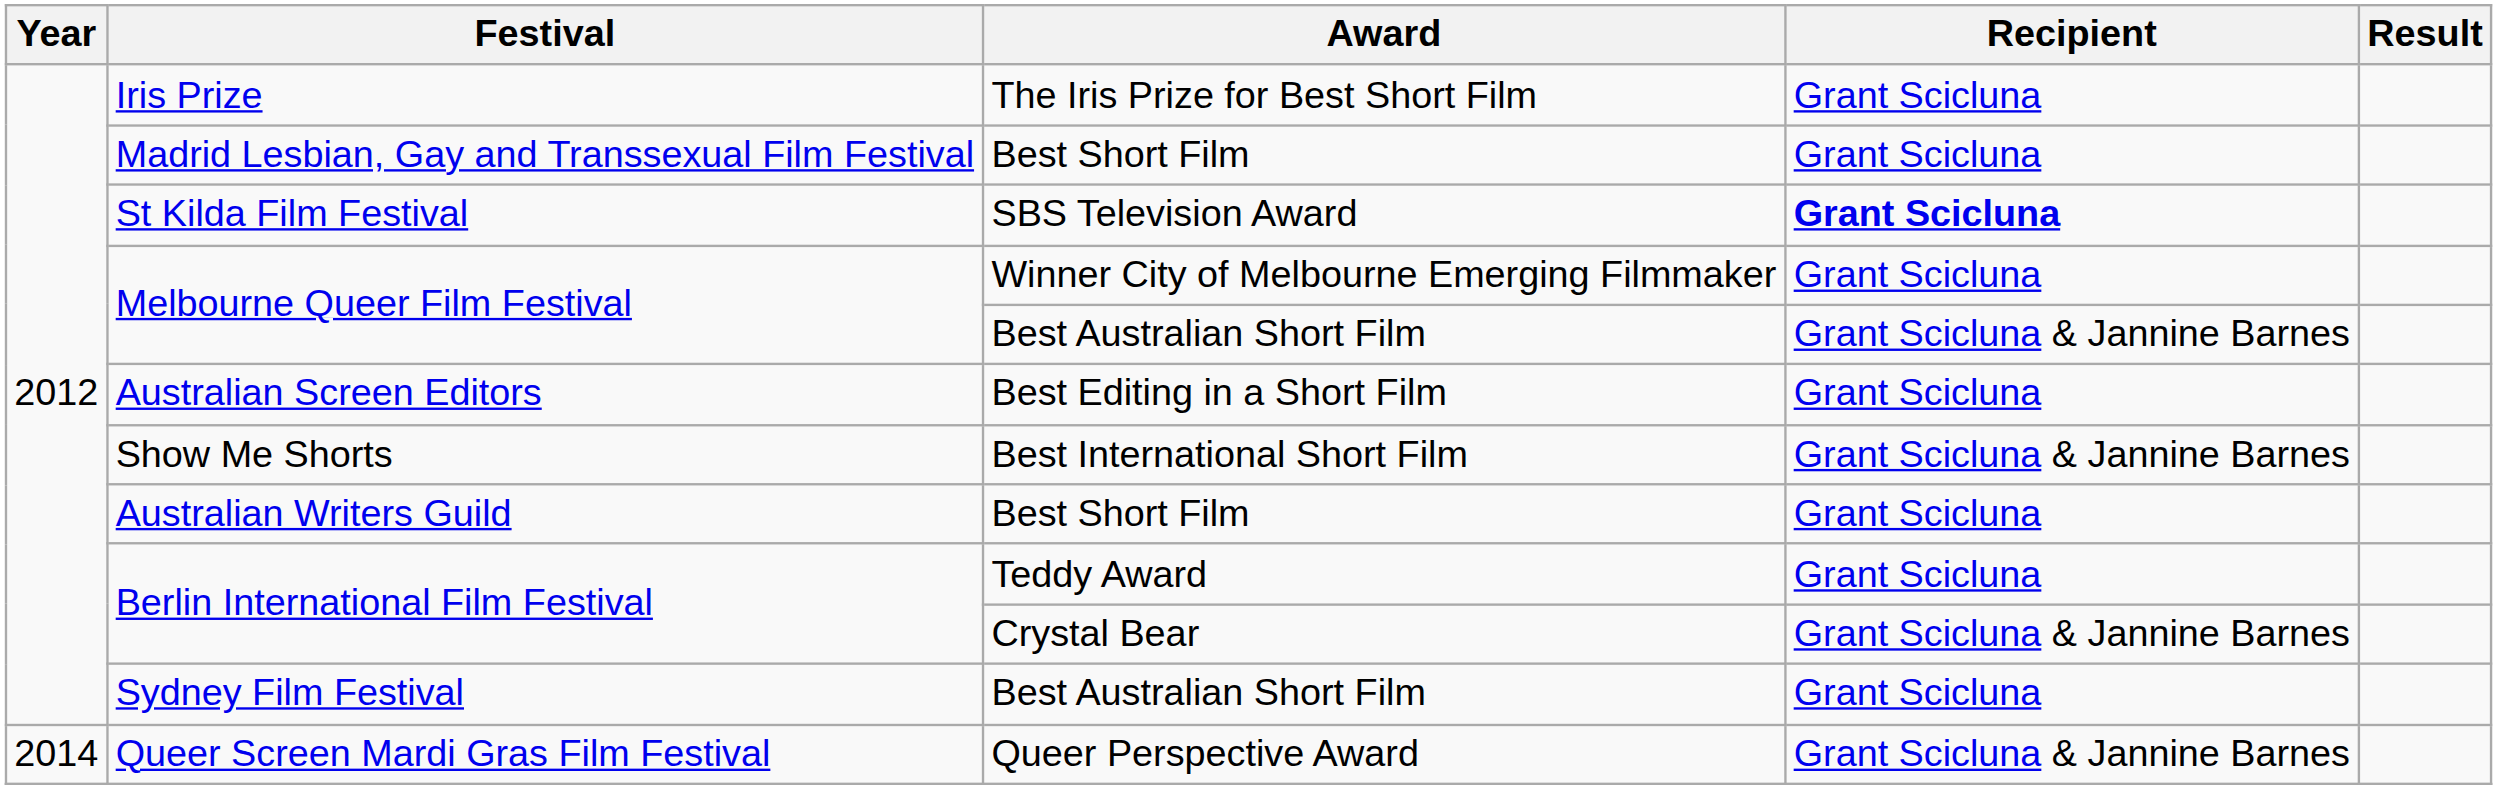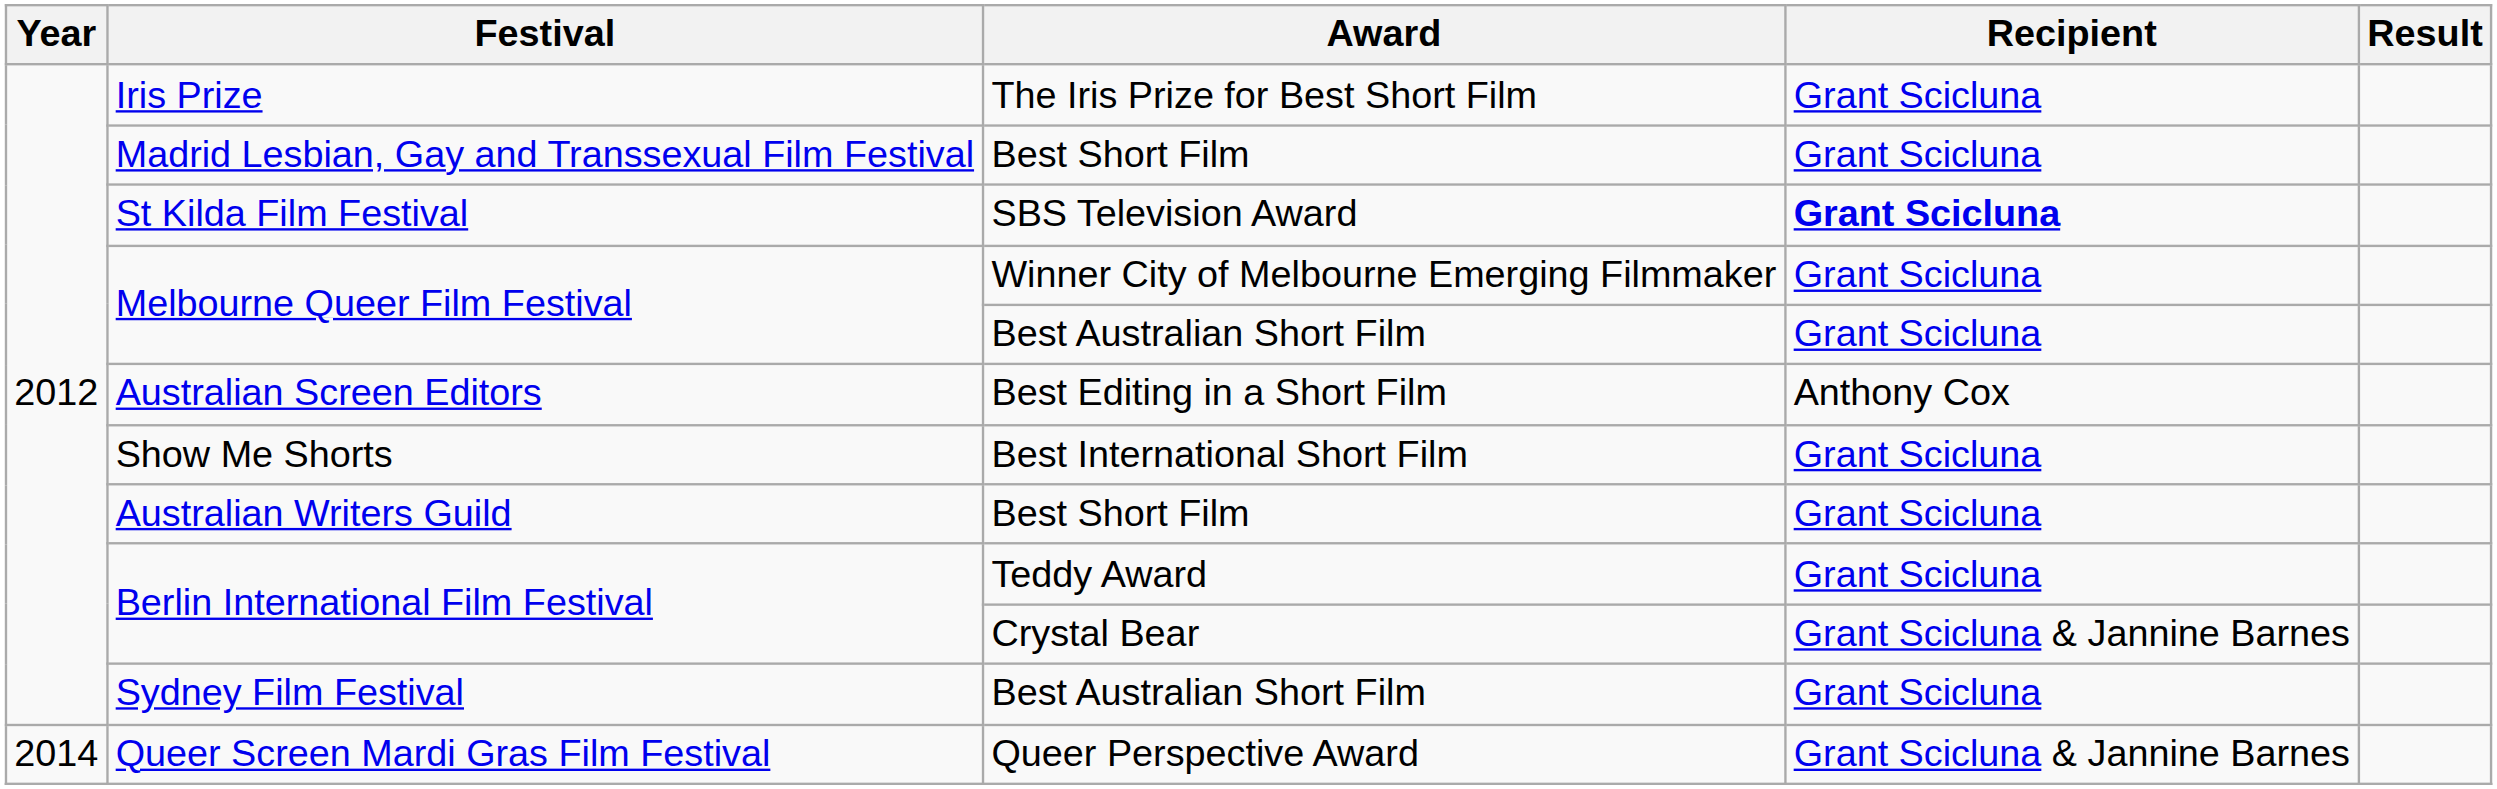 <table class="wikitable sortable" style="margin:1em auto">
 <tr>
 <th>Year</th>
 <th>Festival</th>
 <th>Award</th>
 <th>Recipient</th>
 <th>Result</th>
 </tr>
 <tr>
 <td rowspan="11">2012</td>
 <td><a href='#'>Iris Prize</a></td>
 <td>The Iris Prize for Best Short Film</td>
 <td><a href='#'>Grant Scicluna</a></td>
 <td></td>
 </tr>
 <tr>
 <td><a href='#'>Madrid Lesbian, Gay and Transsexual Film Festival</a></td>
 <td>Best Short Film</td>
 <td><a href='#'>Grant Scicluna</a></td>
 <td></td>
 </tr>
 <tr>
 <td><a href='#'>St Kilda Film Festival</a></td>
 <td>SBS Television Award</td>
 <td><strong><a href='#'>Grant Scicluna</a></strong></td>
 <td></td>
 </tr>
 <tr>
 <td rowspan="2"><a href='#'>Melbourne Queer Film Festival</a></td>
 <td>Winner City of Melbourne Emerging Filmmaker</td>
 <td><a href='#'>Grant Scicluna</a></td>
 <td></td>
 </tr>
 <tr>
 <td>Best Australian Short Film</td>
-<td><a href='#'>Grant Scicluna</a> & Jannine Barnes</td>
+<td><a href='#'>Grant Scicluna</a></td>
 <td></td>
 </tr>
 <tr>
 <td><a href='#'>Australian Screen Editors</a></td>
 <td>Best Editing in a Short Film</td>
-<td><a href='#'>Grant Scicluna</a></td>
+<td>Anthony Cox</td>
 <td></td>
 </tr>
 <tr>
 <td>Show Me Shorts</td>
 <td>Best International Short Film</td>
-<td><a href='#'>Grant Scicluna</a> & Jannine Barnes</td>
+<td><a href='#'>Grant Scicluna</a></td>
 <td></td>
 </tr>
 <tr>
 <td><a href='#'>Australian Writers Guild</a></td>
 <td>Best Short Film</td>
 <td><a href='#'>Grant Scicluna</a></td>
 <td></td>
 </tr>
 <tr>
 <td rowspan="2"><a href='#'>Berlin International Film Festival</a></td>
 <td>Teddy Award</td>
 <td><a href='#'>Grant Scicluna</a></td>
 <td></td>
 </tr>
 <tr>
 <td>Crystal Bear</td>
 <td><a href='#'>Grant Scicluna</a> & Jannine Barnes</td>
 <td></td>
 </tr>
 <tr>
 <td><a href='#'>Sydney Film Festival</a></td>
 <td>Best Australian Short Film</td>
 <td><a href='#'>Grant Scicluna</a></td>
 <td></td>
 </tr>
 <tr>
 <td rowspan="1">2014</td>
 <td><a href='#'>Queer Screen Mardi Gras Film Festival</a></td>
 <td>Queer Perspective Award</td>
 <td><a href='#'>Grant Scicluna</a> & Jannine Barnes</td>
 <td></td>
 </tr>
 <tr>
 </tr>
 </table>
